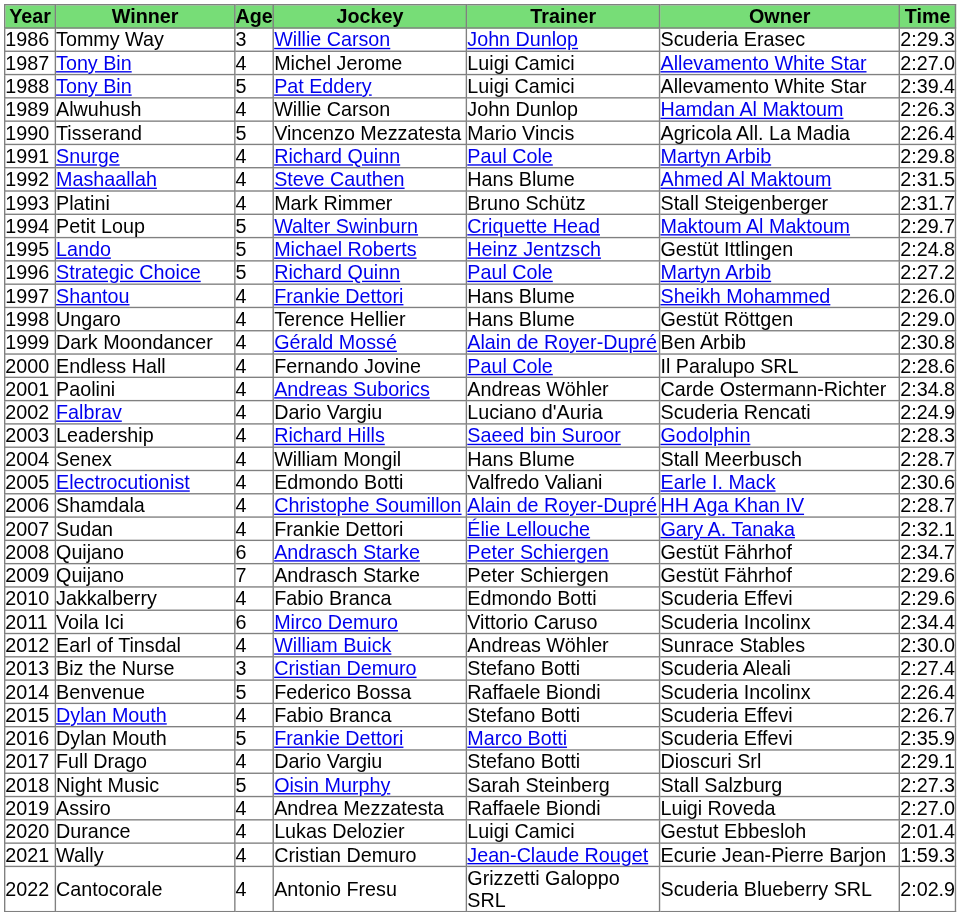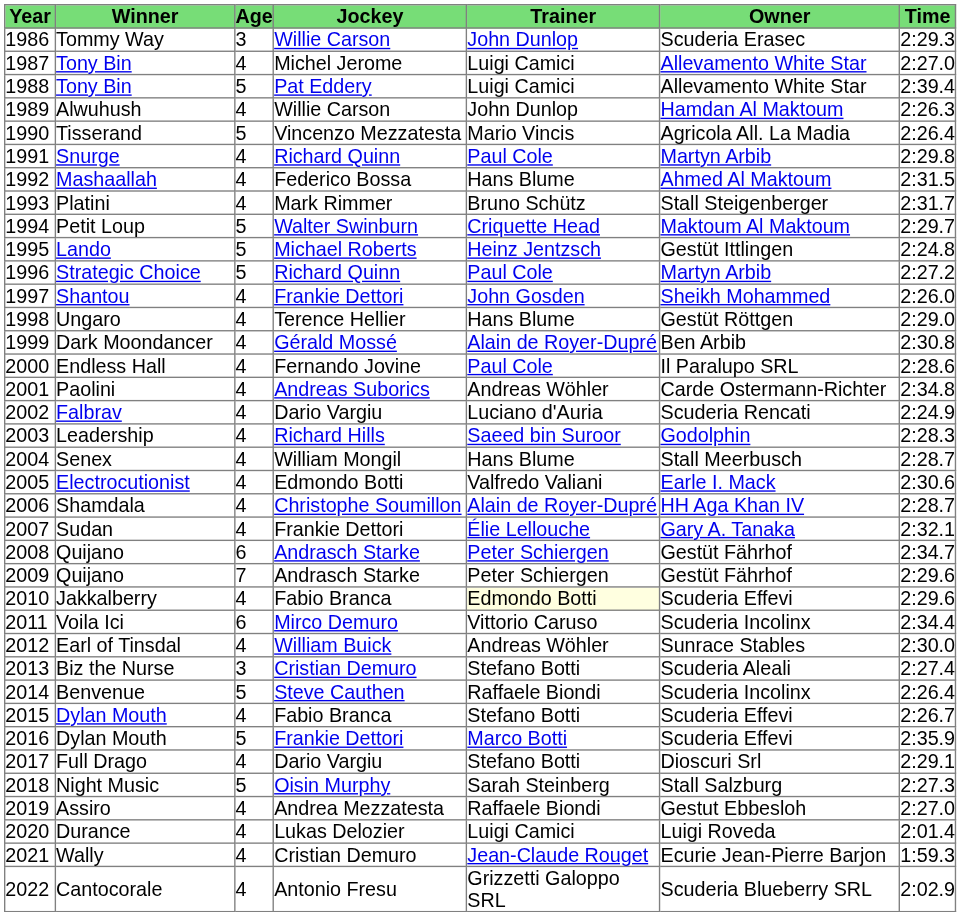 <table class = "sortable" | border="1" cellpadding="0" style="border-collapse: collapse; font-size:90%">
 <tr bgcolor="#77dd77" align="center">
 <th width="36px"><strong>Year</strong><br></th>
 <th width="130px"><strong>Winner</strong><br></th>
 <th><strong>Age</strong><br></th>
 <th width="140px"><strong>Jockey</strong><br></th>
 <th width="140px"><strong>Trainer</strong><br></th>
 <th width="174px"><strong>Owner</strong><br></th>
 <th><strong>Time</strong><br></th>
 </tr>
 <tr>
 <td>1986</td>
 <td>Tommy Way</td>
 <td>3</td>
 <td><a href='#'>Willie Carson</a></td>
 <td><a href='#'>John Dunlop</a></td>
 <td>Scuderia Erasec</td>
 <td>2:29.3</td>
 </tr>
 <tr>
 <td>1987</td>
 <td><a href='#'>Tony Bin</a></td>
 <td>4</td>
 <td>Michel Jerome</td>
 <td>Luigi Camici</td>
 <td><a href='#'>Allevamento White Star</a></td>
 <td>2:27.0</td>
 </tr>
 <tr>
 <td>1988</td>
 <td><a href='#'>Tony Bin</a></td>
 <td>5</td>
 <td><a href='#'>Pat Eddery</a></td>
 <td>Luigi Camici</td>
 <td>Allevamento White Star</td>
 <td>2:39.4</td>
 </tr>
 <tr>
 <td>1989</td>
 <td>Alwuhush</td>
 <td>4</td>
 <td>Willie Carson</td>
 <td>John Dunlop</td>
 <td><a href='#'>Hamdan Al Maktoum</a></td>
 <td>2:26.3</td>
 </tr>
 <tr>
 <td>1990</td>
 <td>Tisserand</td>
 <td>5</td>
 <td>Vincenzo Mezzatesta</td>
 <td>Mario Vincis</td>
 <td>Agricola All. La Madia </td>
 <td>2:26.4</td>
 </tr>
 <tr>
 <td>1991</td>
 <td><a href='#'>Snurge</a></td>
 <td>4</td>
 <td><a href='#'>Richard Quinn</a></td>
 <td><a href='#'>Paul Cole</a></td>
 <td><a href='#'>Martyn Arbib</a></td>
 <td>2:29.8</td>
 </tr>
 <tr>
 <td>1992</td>
 <td><a href='#'>Mashaallah</a></td>
 <td>4</td>
-<td><a href='#'>Steve Cauthen</a></td>
+<td>Federico Bossa</td>
 <td>Hans Blume</td>
 <td><a href='#'>Ahmed Al Maktoum</a></td>
 <td>2:31.5</td>
 </tr>
 <tr>
 <td>1993</td>
 <td>Platini</td>
 <td>4</td>
 <td>Mark Rimmer</td>
 <td>Bruno Schütz</td>
 <td>Stall Steigenberger</td>
 <td>2:31.7</td>
 </tr>
 <tr>
 <td>1994</td>
 <td>Petit Loup</td>
 <td>5</td>
 <td><a href='#'>Walter Swinburn</a></td>
 <td><a href='#'>Criquette Head</a></td>
 <td><a href='#'>Maktoum Al Maktoum</a></td>
 <td>2:29.7</td>
 </tr>
 <tr>
 <td>1995</td>
 <td><a href='#'>Lando</a></td>
 <td>5</td>
 <td><a href='#'>Michael Roberts</a></td>
 <td><a href='#'>Heinz Jentzsch</a></td>
 <td>Gestüt Ittlingen</td>
 <td>2:24.8</td>
 </tr>
 <tr>
 <td>1996</td>
 <td><a href='#'>Strategic Choice</a></td>
 <td>5</td>
 <td><a href='#'>Richard Quinn</a></td>
 <td><a href='#'>Paul Cole</a></td>
 <td><a href='#'>Martyn Arbib</a></td>
 <td>2:27.2</td>
 </tr>
 <tr>
 <td>1997</td>
 <td><a href='#'>Shantou</a></td>
 <td>4</td>
 <td><a href='#'>Frankie Dettori</a></td>
-<td>Hans Blume</td>
+<td><a href='#'>John Gosden</a></td>
 <td><a href='#'>Sheikh Mohammed</a></td>
 <td>2:26.0</td>
 </tr>
 <tr>
 <td>1998</td>
 <td>Ungaro</td>
 <td>4</td>
 <td>Terence Hellier</td>
 <td>Hans Blume</td>
 <td>Gestüt Röttgen</td>
 <td>2:29.0</td>
 </tr>
 <tr>
 <td>1999</td>
 <td>Dark Moondancer</td>
 <td>4</td>
 <td><a href='#'>Gérald Mossé</a></td>
 <td><a href='#'>Alain de Royer-Dupré</a></td>
 <td>Ben Arbib</td>
 <td>2:30.8</td>
 </tr>
 <tr>
 <td>2000</td>
 <td>Endless Hall</td>
 <td>4</td>
 <td>Fernando Jovine</td>
 <td><a href='#'>Paul Cole</a></td>
 <td>Il Paralupo SRL</td>
 <td>2:28.6</td>
 </tr>
 <tr>
 <td>2001</td>
 <td>Paolini</td>
 <td>4</td>
 <td><a href='#'>Andreas Suborics</a></td>
 <td>Andreas Wöhler</td>
 <td>Carde Ostermann-Richter</td>
 <td>2:34.8</td>
 </tr>
 <tr>
 <td>2002</td>
 <td><a href='#'>Falbrav</a></td>
 <td>4</td>
 <td>Dario Vargiu</td>
 <td>Luciano d'Auria</td>
 <td>Scuderia Rencati</td>
 <td>2:24.9</td>
 </tr>
 <tr>
 <td>2003</td>
 <td>Leadership</td>
 <td>4</td>
 <td><a href='#'>Richard Hills</a></td>
 <td><a href='#'>Saeed bin Suroor</a></td>
 <td><a href='#'>Godolphin</a></td>
 <td>2:28.3</td>
 </tr>
 <tr>
 <td>2004</td>
 <td>Senex</td>
 <td>4</td>
 <td>William Mongil</td>
 <td>Hans Blume</td>
 <td>Stall Meerbusch</td>
 <td>2:28.7</td>
 </tr>
 <tr>
 <td>2005</td>
 <td><a href='#'>Electrocutionist</a></td>
 <td>4</td>
 <td>Edmondo Botti</td>
 <td>Valfredo Valiani</td>
 <td><a href='#'>Earle I. Mack</a></td>
 <td>2:30.6</td>
 </tr>
 <tr>
 <td>2006</td>
 <td>Shamdala</td>
 <td>4</td>
 <td><a href='#'>Christophe Soumillon</a></td>
 <td><a href='#'>Alain de Royer-Dupré</a></td>
 <td><a href='#'>HH Aga Khan IV</a></td>
 <td>2:28.7</td>
 </tr>
 <tr>
 <td>2007</td>
 <td>Sudan</td>
 <td>4</td>
 <td>Frankie Dettori</td>
 <td><a href='#'>Élie Lellouche</a></td>
 <td><a href='#'>Gary A. Tanaka</a></td>
 <td>2:32.1</td>
 </tr>
 <tr>
 <td>2008</td>
 <td>Quijano</td>
 <td>6</td>
 <td><a href='#'>Andrasch Starke</a></td>
 <td><a href='#'>Peter Schiergen</a></td>
 <td>Gestüt Fährhof</td>
 <td>2:34.7</td>
 </tr>
 <tr>
 <td>2009</td>
 <td>Quijano</td>
 <td>7</td>
 <td>Andrasch Starke</td>
 <td>Peter Schiergen</td>
 <td>Gestüt Fährhof</td>
 <td>2:29.6</td>
 </tr>
 <tr>
 <td>2010</td>
 <td>Jakkalberry</td>
 <td>4</td>
 <td>Fabio Branca</td>
-<td>Edmondo Botti</td>
+<td style="background: lightyellow;">Edmondo Botti</td>
 <td>Scuderia Effevi</td>
 <td>2:29.6</td>
 </tr>
 <tr>
 <td>2011</td>
 <td>Voila Ici</td>
 <td>6</td>
 <td><a href='#'>Mirco Demuro</a></td>
 <td>Vittorio Caruso</td>
 <td>Scuderia Incolinx</td>
 <td>2:34.4</td>
 </tr>
 <tr>
 <td>2012</td>
 <td>Earl of Tinsdal</td>
 <td>4</td>
 <td><a href='#'>William Buick</a></td>
 <td>Andreas Wöhler</td>
 <td>Sunrace Stables</td>
 <td>2:30.0</td>
 </tr>
 <tr>
 <td>2013</td>
 <td>Biz the Nurse</td>
 <td>3</td>
 <td><a href='#'>Cristian Demuro</a></td>
 <td>Stefano Botti</td>
 <td>Scuderia Aleali</td>
 <td>2:27.4</td>
 </tr>
 <tr>
 <td>2014</td>
 <td>Benvenue</td>
 <td>5</td>
-<td>Federico Bossa</td>
+<td><a href='#'>Steve Cauthen</a></td>
 <td>Raffaele Biondi</td>
 <td>Scuderia Incolinx</td>
 <td>2:26.4</td>
 </tr>
 <tr>
 <td>2015</td>
 <td><a href='#'>Dylan Mouth</a></td>
 <td>4</td>
 <td>Fabio Branca</td>
 <td>Stefano Botti</td>
 <td>Scuderia Effevi</td>
 <td>2:26.7</td>
 </tr>
 <tr>
 <td>2016</td>
 <td>Dylan Mouth</td>
 <td>5</td>
 <td><a href='#'>Frankie Dettori</a></td>
 <td><a href='#'>Marco Botti</a></td>
 <td>Scuderia Effevi</td>
 <td>2:35.9</td>
 </tr>
 <tr>
 <td>2017</td>
 <td>Full Drago</td>
 <td>4</td>
 <td>Dario Vargiu</td>
 <td>Stefano Botti</td>
 <td>Dioscuri Srl</td>
 <td>2:29.1</td>
 </tr>
 <tr>
 <td>2018</td>
 <td>Night Music</td>
 <td>5</td>
 <td><a href='#'>Oisin Murphy</a></td>
 <td>Sarah Steinberg</td>
 <td>Stall Salzburg</td>
 <td>2:27.3</td>
 </tr>
 <tr>
 <td>2019</td>
 <td>Assiro</td>
 <td>4</td>
 <td>Andrea Mezzatesta</td>
 <td>Raffaele Biondi</td>
-<td>Luigi Roveda</td>
+<td>Gestut Ebbesloh</td>
 <td>2:27.0</td>
 </tr>
 <tr>
 <td>2020</td>
 <td>Durance</td>
 <td>4</td>
 <td>Lukas Delozier</td>
 <td>Luigi Camici</td>
-<td>Gestut Ebbesloh</td>
+<td>Luigi Roveda</td>
 <td>2:01.4</td>
 </tr>
 <tr>
 <td>2021</td>
 <td>Wally</td>
 <td>4</td>
 <td>Cristian Demuro</td>
 <td><a href='#'>Jean-Claude Rouget</a></td>
 <td>Ecurie Jean-Pierre Barjon</td>
 <td>1:59.3</td>
 </tr>
 <tr>
 <td>2022</td>
 <td>Cantocorale</td>
 <td>4</td>
 <td>Antonio Fresu</td>
 <td>Grizzetti Galoppo SRL</td>
 <td>Scuderia Blueberry SRL</td>
 <td>2:02.9</td>
 </tr>
 </table>
